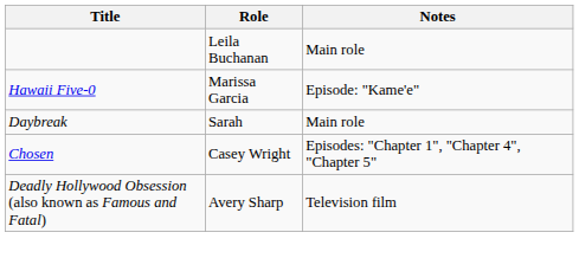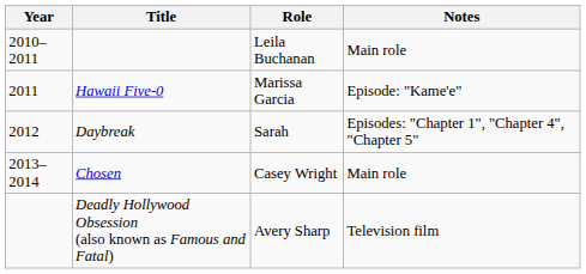 <table class="wikitable sortable">
 <tr>
+<th>Year</th>
 <th>Title</th>
 <th>Role</th>
 <th class="unsortable">Notes</th>
 </tr>
 <tr>
+<td>2010–2011</td>
 <td><em></em></td>
 <td>Leila Buchanan</td>
 <td>Main role</td>
 </tr>
 <tr>
+<td>2011</td>
 <td><em><a href='#'>Hawaii Five-0</a></em></td>
 <td>Marissa Garcia</td>
 <td>Episode: "Kame'e"</td>
 </tr>
 <tr>
+<td>2012</td>
 <td><em>Daybreak</em></td>
 <td>Sarah</td>
+<td>Episodes: "Chapter 1", "Chapter 4", "Chapter 5"</td>
+</tr>
+<tr>
+<td>2013–2014</td>
+<td><em><a href='#'>Chosen</a></em></td>
+<td>Casey Wright</td>
 <td>Main role</td>
 </tr>
 <tr>
-<td><em><a href='#'>Chosen</a></em></td>
-<td>Casey Wright</td>
-<td>Episodes: "Chapter 1", "Chapter 4", "Chapter 5"</td>
-</tr>
-<tr>
+<td></td>
 <td><em>Deadly Hollywood Obsession</em><br>(also known as <em>Famous and Fatal</em>)</td>
 <td>Avery Sharp</td>
 <td>Television film</td>
 </tr>
 </table>
